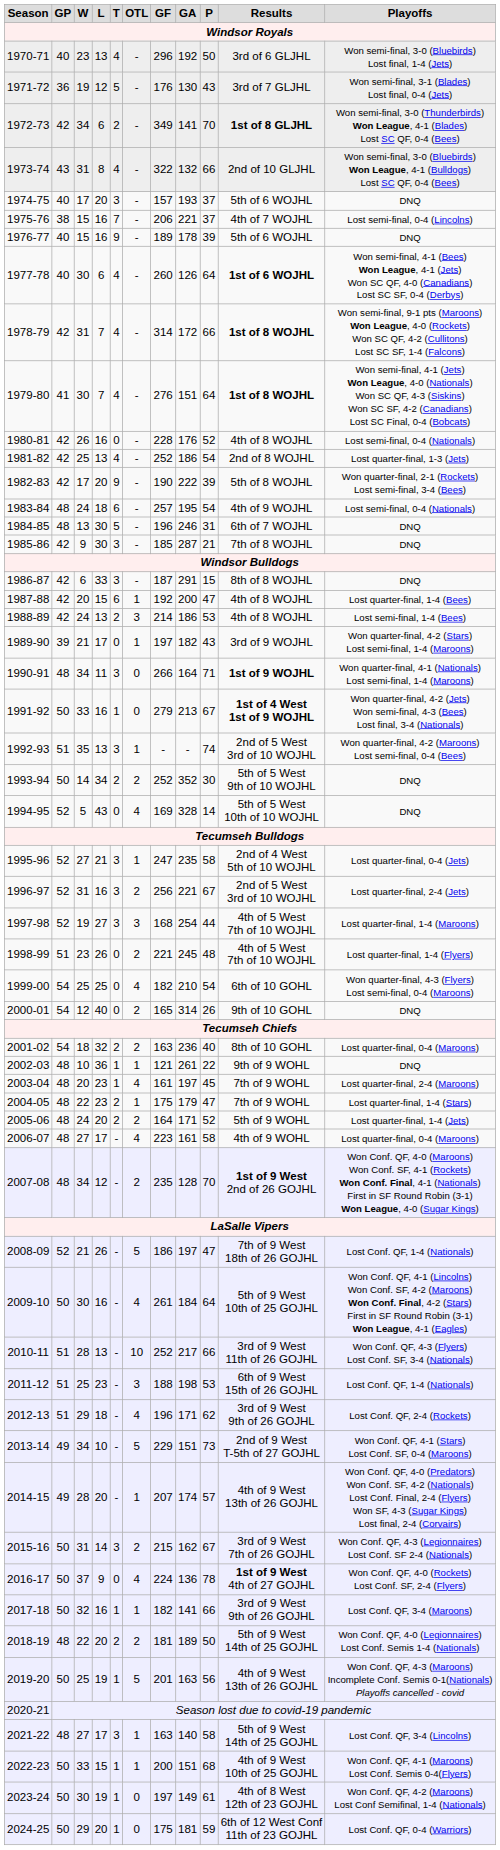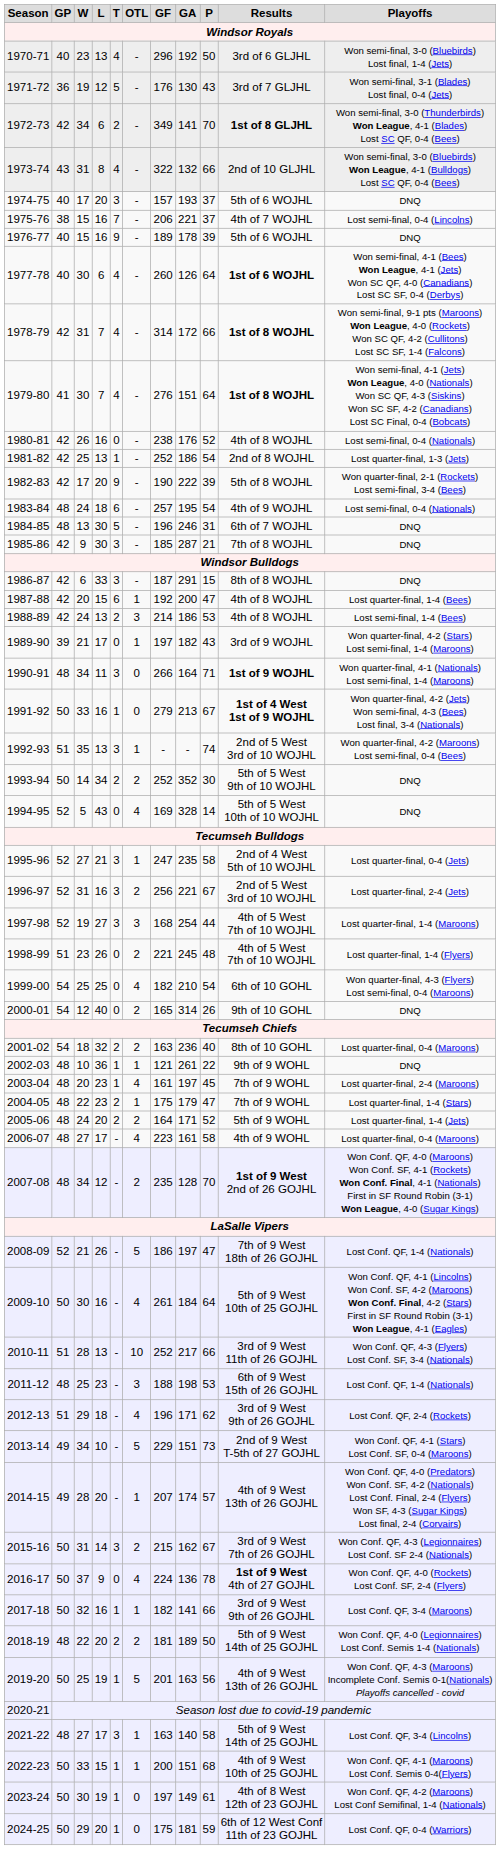 <table class="wikitable">
 <tr align="center"  bgcolor="#dddddd">
 <td><strong>Season</strong></td>
 <td><strong>GP</strong></td>
 <td><strong>W</strong></td>
 <td><strong>L</strong></td>
 <td><strong>T</strong></td>
 <td><strong>OTL</strong></td>
 <td><strong>GF</strong></td>
 <td><strong>GA</strong></td>
 <td><strong>P</strong></td>
 <td><strong>Results</strong></td>
 <td><strong>Playoffs</strong></td>
 </tr>
 <tr align="center" bgcolor="#ffeeee">
 <td colspan="11"><strong><em>Windsor Royals</em></strong></td>
 </tr>
 <tr align="center" bgcolor="#eeeeee">
 <td>1970-71</td>
 <td>40</td>
 <td>23</td>
 <td>13</td>
 <td>4</td>
 <td>-</td>
 <td>296</td>
 <td>192</td>
 <td>50</td>
 <td>3rd of 6 GLJHL</td>
 <td><small>Won semi-final, 3-0 (<a href='#'>Bluebirds</a>)<br>Lost final, 1-4 (<a href='#'>Jets</a>)</small></td>
 </tr>
 <tr align="center" bgcolor="#eeeeee">
 <td>1971-72</td>
 <td>36</td>
 <td>19</td>
 <td>12</td>
 <td>5</td>
 <td>-</td>
 <td>176</td>
 <td>130</td>
 <td>43</td>
 <td>3rd of 7 GLJHL</td>
 <td><small>Won semi-final, 3-1 (<a href='#'>Blades</a>)<br>Lost final, 0-4 (<a href='#'>Jets</a>)</small></td>
 </tr>
 <tr align="center" bgcolor="#eeeeee">
 <td>1972-73</td>
 <td>42</td>
 <td>34</td>
 <td>6</td>
 <td>2</td>
 <td>-</td>
 <td>349</td>
 <td>141</td>
 <td>70</td>
 <td><strong>1st of 8 GLJHL</strong></td>
 <td><small>Won semi-final, 3-0 (<a href='#'>Thunderbirds</a>)<br><strong>Won League</strong>, 4-1 (<a href='#'>Blades</a>)<br>Lost <a href='#'>SC</a> QF, 0-4 (<a href='#'>Bees</a>)</small></td>
 </tr>
 <tr align="center" bgcolor="#eeeeee">
 <td>1973-74</td>
 <td>43</td>
 <td>31</td>
 <td>8</td>
 <td>4</td>
 <td>-</td>
 <td>322</td>
 <td>132</td>
 <td>66</td>
 <td>2nd of 10 GLJHL</td>
 <td><small>Won semi-final, 3-0 (<a href='#'>Bluebirds</a>)<br><strong>Won League</strong>, 4-1 (<a href='#'>Bulldogs</a>)<br>Lost <a href='#'>SC</a> QF, 0-4 (<a href='#'>Bees</a>)</small></td>
 </tr>
 <tr align="center">
 <td>1974-75</td>
 <td>40</td>
 <td>17</td>
 <td>20</td>
 <td>3</td>
 <td>-</td>
 <td>157</td>
 <td>193</td>
 <td>37</td>
 <td>5th of 6 WOJHL</td>
 <td><small>DNQ</small></td>
 </tr>
 <tr align="center">
 <td>1975-76</td>
 <td>38</td>
 <td>15</td>
 <td>16</td>
 <td>7</td>
 <td>-</td>
 <td>206</td>
 <td>221</td>
 <td>37</td>
 <td>4th of 7 WOJHL</td>
 <td><small>Lost semi-final, 0-4 (<a href='#'>Lincolns</a>)</small></td>
 </tr>
 <tr align="center">
 <td>1976-77</td>
 <td>40</td>
 <td>15</td>
 <td>16</td>
 <td>9</td>
 <td>-</td>
 <td>189</td>
 <td>178</td>
 <td>39</td>
 <td>5th of 6 WOJHL</td>
 <td><small>DNQ</small></td>
 </tr>
 <tr align="center">
 <td>1977-78</td>
 <td>40</td>
 <td>30</td>
 <td>6</td>
 <td>4</td>
 <td>-</td>
 <td>260</td>
 <td>126</td>
 <td>64</td>
 <td><strong>1st of 6 WOJHL</strong></td>
 <td><small>Won semi-final, 4-1 (<a href='#'>Bees</a>)<br><strong>Won League</strong>, 4-1 (<a href='#'>Jets</a>)<br>Won SC QF, 4-0 (<a href='#'>Canadians</a>)<br>Lost SC SF, 0-4 (<a href='#'>Derbys</a>)</small></td>
 </tr>
 <tr align="center">
 <td>1978-79</td>
 <td>42</td>
 <td>31</td>
 <td>7</td>
 <td>4</td>
 <td>-</td>
 <td>314</td>
 <td>172</td>
 <td>66</td>
 <td><strong>1st of 8 WOJHL</strong></td>
 <td><small>Won semi-final, 9-1 pts (<a href='#'>Maroons</a>)<br><strong>Won League</strong>, 4-0 (<a href='#'>Rockets</a>)<br>Won SC QF, 4-2 (<a href='#'>Cullitons</a>)<br>Lost SC SF, 1-4 (<a href='#'>Falcons</a>)</small></td>
 </tr>
 <tr align="center">
 <td>1979-80</td>
 <td>41</td>
 <td>30</td>
 <td>7</td>
 <td>4</td>
 <td>-</td>
 <td>276</td>
 <td>151</td>
 <td>64</td>
 <td><strong>1st of 8 WOJHL</strong></td>
 <td><small>Won semi-final, 4-1 (<a href='#'>Jets</a>)<br><strong>Won League</strong>, 4-0 (<a href='#'>Nationals</a>)<br>Won SC QF, 4-3 (<a href='#'>Siskins</a>)<br>Won SC SF, 4-2 (<a href='#'>Canadians</a>)<br>Lost SC Final, 0-4 (<a href='#'>Bobcats</a>)</small></td>
 </tr>
 <tr align="center">
 <td>1980-81</td>
 <td>42</td>
 <td>26</td>
 <td>16</td>
 <td>0</td>
 <td>-</td>
-<td>228</td>
+<td>238</td>
 <td>176</td>
 <td>52</td>
 <td>4th of 8 WOJHL</td>
 <td><small>Lost semi-final, 0-4 (<a href='#'>Nationals</a>)</small></td>
 </tr>
 <tr align="center">
 <td>1981-82</td>
 <td>42</td>
 <td>25</td>
 <td>13</td>
-<td>4</td>
+<td>1</td>
 <td>-</td>
 <td>252</td>
 <td>186</td>
 <td>54</td>
 <td>2nd of 8 WOJHL</td>
 <td><small>Lost quarter-final, 1-3 (<a href='#'>Jets</a>)</small></td>
 </tr>
 <tr align="center">
 <td>1982-83</td>
 <td>42</td>
 <td>17</td>
 <td>20</td>
 <td>9</td>
 <td>-</td>
 <td>190</td>
 <td>222</td>
 <td>39</td>
 <td>5th of 8 WOJHL</td>
 <td><small>Won quarter-final, 2-1 (<a href='#'>Rockets</a>)<br>Lost semi-final, 3-4 (<a href='#'>Bees</a>)</small></td>
 </tr>
 <tr align="center">
 <td>1983-84</td>
 <td>48</td>
 <td>24</td>
 <td>18</td>
 <td>6</td>
 <td>-</td>
 <td>257</td>
 <td>195</td>
 <td>54</td>
 <td>4th of 9 WOJHL</td>
 <td><small>Lost semi-final, 0-4 (<a href='#'>Nationals</a>)</small></td>
 </tr>
 <tr align="center">
 <td>1984-85</td>
 <td>48</td>
 <td>13</td>
 <td>30</td>
 <td>5</td>
 <td>-</td>
 <td>196</td>
 <td>246</td>
 <td>31</td>
 <td>6th of 7 WOJHL</td>
 <td><small>DNQ</small></td>
 </tr>
 <tr align="center">
 <td>1985-86</td>
 <td>42</td>
 <td>9</td>
 <td>30</td>
 <td>3</td>
 <td>-</td>
 <td>185</td>
 <td>287</td>
 <td>21</td>
 <td>7th of 8 WOJHL</td>
 <td><small>DNQ</small></td>
 </tr>
 <tr align="center" bgcolor="#ffeeee">
 <td colspan="11"><strong><em>Windsor Bulldogs</em></strong></td>
 </tr>
 <tr align="center">
 <td>1986-87</td>
 <td>42</td>
 <td>6</td>
 <td>33</td>
 <td>3</td>
 <td>-</td>
 <td>187</td>
 <td>291</td>
 <td>15</td>
 <td>8th of 8 WOJHL</td>
 <td><small>DNQ</small></td>
 </tr>
 <tr align="center">
 <td>1987-88</td>
 <td>42</td>
 <td>20</td>
 <td>15</td>
 <td>6</td>
 <td>1</td>
 <td>192</td>
 <td>200</td>
 <td>47</td>
 <td>4th of 8 WOJHL</td>
 <td><small>Lost quarter-final, 1-4 (<a href='#'>Bees</a>)</small></td>
 </tr>
 <tr align="center">
 <td>1988-89</td>
 <td>42</td>
 <td>24</td>
 <td>13</td>
 <td>2</td>
 <td>3</td>
 <td>214</td>
 <td>186</td>
 <td>53</td>
 <td>4th of 8 WOJHL</td>
 <td><small>Lost semi-final, 1-4 (<a href='#'>Bees</a>)</small></td>
 </tr>
 <tr align="center">
 <td>1989-90</td>
 <td>39</td>
 <td>21</td>
 <td>17</td>
 <td>0</td>
 <td>1</td>
 <td>197</td>
 <td>182</td>
 <td>43</td>
 <td>3rd of 9 WOJHL</td>
 <td><small>Won quarter-final, 4-2 (<a href='#'>Stars</a>)<br>Lost semi-final, 1-4 (<a href='#'>Maroons</a>)</small></td>
 </tr>
 <tr align="center">
 <td>1990-91</td>
 <td>48</td>
 <td>34</td>
 <td>11</td>
 <td>3</td>
 <td>0</td>
 <td>266</td>
 <td>164</td>
 <td>71</td>
 <td><strong>1st of 9 WOJHL</strong></td>
 <td><small>Won quarter-final, 4-1 (<a href='#'>Nationals</a>)<br>Lost semi-final, 1-4 (<a href='#'>Maroons</a>)</small></td>
 </tr>
 <tr align="center">
 <td>1991-92</td>
 <td>50</td>
 <td>33</td>
 <td>16</td>
 <td>1</td>
 <td>0</td>
 <td>279</td>
 <td>213</td>
 <td>67</td>
 <td><strong>1st of 4 West</strong><br><strong>1st of 9 WOJHL</strong></td>
 <td><small>Won quarter-final, 4-2 (<a href='#'>Jets</a>)<br>Won semi-final, 4-3 (<a href='#'>Bees</a>)<br>Lost final, 3-4 (<a href='#'>Nationals</a>)</small></td>
 </tr>
 <tr align="center">
 <td>1992-93</td>
 <td>51</td>
 <td>35</td>
 <td>13</td>
 <td>3</td>
 <td>1</td>
 <td>-</td>
 <td>-</td>
 <td>74</td>
 <td>2nd of 5 West<br>3rd of 10 WOJHL</td>
 <td><small>Won quarter-final, 4-2 (<a href='#'>Maroons</a>)<br>Lost semi-final, 0-4 (<a href='#'>Bees</a>)</small></td>
 </tr>
 <tr align="center">
 <td>1993-94</td>
 <td>50</td>
 <td>14</td>
 <td>34</td>
 <td>2</td>
 <td>2</td>
 <td>252</td>
 <td>352</td>
 <td>30</td>
 <td>5th of 5 West<br>9th of 10 WOJHL</td>
 <td><small>DNQ</small></td>
 </tr>
 <tr align="center">
 <td>1994-95</td>
 <td>52</td>
 <td>5</td>
 <td>43</td>
 <td>0</td>
 <td>4</td>
 <td>169</td>
 <td>328</td>
 <td>14</td>
 <td>5th of 5 West<br>10th of 10 WOJHL</td>
 <td><small>DNQ</small></td>
 </tr>
 <tr align="center" bgcolor="#ffeeee">
 <td colspan="11"><strong><em>Tecumseh Bulldogs</em></strong></td>
 </tr>
 <tr align="center">
 <td>1995-96</td>
 <td>52</td>
 <td>27</td>
 <td>21</td>
 <td>3</td>
 <td>1</td>
 <td>247</td>
 <td>235</td>
 <td>58</td>
 <td>2nd of 4 West<br>5th of 10 WOJHL</td>
 <td><small>Lost quarter-final, 0-4 (<a href='#'>Jets</a>)</small></td>
 </tr>
 <tr align="center">
 <td>1996-97</td>
 <td>52</td>
 <td>31</td>
 <td>16</td>
 <td>3</td>
 <td>2</td>
 <td>256</td>
 <td>221</td>
 <td>67</td>
 <td>2nd of 5 West<br>3rd of 10 WOJHL</td>
 <td><small>Lost quarter-final, 2-4 (<a href='#'>Jets</a>)</small></td>
 </tr>
 <tr align="center">
 <td>1997-98</td>
 <td>52</td>
 <td>19</td>
 <td>27</td>
 <td>3</td>
 <td>3</td>
 <td>168</td>
 <td>254</td>
 <td>44</td>
 <td>4th of 5 West<br>7th of 10 WOJHL</td>
 <td><small>Lost quarter-final, 1-4 (<a href='#'>Maroons</a>)</small></td>
 </tr>
 <tr align="center">
 <td>1998-99</td>
 <td>51</td>
 <td>23</td>
 <td>26</td>
 <td>0</td>
 <td>2</td>
 <td>221</td>
 <td>245</td>
 <td>48</td>
 <td>4th of 5 West<br>7th of 10 WOJHL</td>
 <td><small>Lost quarter-final, 1-4 (<a href='#'>Flyers</a>)</small></td>
 </tr>
 <tr align="center">
 <td>1999-00</td>
 <td>54</td>
 <td>25</td>
 <td>25</td>
 <td>0</td>
 <td>4</td>
 <td>182</td>
 <td>210</td>
 <td>54</td>
 <td>6th of 10 GOHL</td>
 <td><small>Won quarter-final, 4-3 (<a href='#'>Flyers</a>)<br>Lost semi-final, 0-4 (<a href='#'>Maroons</a>)</small></td>
 </tr>
 <tr align="center">
 <td>2000-01</td>
 <td>54</td>
 <td>12</td>
 <td>40</td>
 <td>0</td>
 <td>2</td>
 <td>165</td>
 <td>314</td>
 <td>26</td>
 <td>9th of 10 GOHL</td>
 <td><small>DNQ</small></td>
 </tr>
 <tr align="center" bgcolor="#ffeeee">
 <td colspan="11"><strong><em>Tecumseh Chiefs</em></strong></td>
 </tr>
 <tr align="center">
 <td>2001-02</td>
 <td>54</td>
 <td>18</td>
 <td>32</td>
 <td>2</td>
 <td>2</td>
 <td>163</td>
 <td>236</td>
 <td>40</td>
 <td>8th of 10 GOHL</td>
 <td><small>Lost quarter-final, 0-4 (<a href='#'>Maroons</a>)</small></td>
 </tr>
 <tr align="center">
 <td>2002-03</td>
 <td>48</td>
 <td>10</td>
 <td>36</td>
 <td>1</td>
 <td>1</td>
 <td>121</td>
 <td>261</td>
 <td>22</td>
 <td>9th of 9 WOHL</td>
 <td><small>DNQ</small></td>
 </tr>
 <tr align="center">
 <td>2003-04</td>
 <td>48</td>
 <td>20</td>
 <td>23</td>
 <td>1</td>
 <td>4</td>
 <td>161</td>
 <td>197</td>
 <td>45</td>
 <td>7th of 9 WOHL</td>
 <td><small>Lost quarter-final, 2-4 (<a href='#'>Maroons</a>)</small></td>
 </tr>
 <tr align="center">
 <td>2004-05</td>
 <td>48</td>
 <td>22</td>
 <td>23</td>
 <td>2</td>
 <td>1</td>
 <td>175</td>
 <td>179</td>
 <td>47</td>
 <td>7th of 9 WOHL</td>
 <td><small>Lost quarter-final, 1-4 (<a href='#'>Stars</a>)</small></td>
 </tr>
 <tr align="center">
 <td>2005-06</td>
 <td>48</td>
 <td>24</td>
 <td>20</td>
 <td>2</td>
 <td>2</td>
 <td>164</td>
 <td>171</td>
 <td>52</td>
 <td>5th of 9 WOHL</td>
 <td><small>Lost quarter-final, 1-4 (<a href='#'>Jets</a>)</small></td>
 </tr>
 <tr align="center">
 <td>2006-07</td>
 <td>48</td>
 <td>27</td>
 <td>17</td>
 <td>-</td>
 <td>4</td>
 <td>223</td>
 <td>161</td>
 <td>58</td>
 <td>4th of 9 WOHL</td>
 <td><small>Lost quarter-final, 0-4 (<a href='#'>Maroons</a>)</small></td>
 </tr>
 <tr align="center" bgcolor="#eeeeff">
 <td>2007-08</td>
 <td>48</td>
 <td>34</td>
 <td>12</td>
 <td>-</td>
 <td>2</td>
 <td>235</td>
 <td>128</td>
 <td>70</td>
 <td><strong>1st of 9 West</strong><br>2nd of 26 GOJHL</td>
 <td><small>Won Conf. QF, 4-0 (<a href='#'>Maroons</a>)<br>Won Conf. SF, 4-1 (<a href='#'>Rockets</a>)<br><strong>Won Conf. Final</strong>, 4-1 (<a href='#'>Nationals</a>)<br>First in SF Round Robin (3-1)<br><strong>Won League</strong>, 4-0 (<a href='#'>Sugar Kings</a>)</small></td>
 </tr>
 <tr align="center" bgcolor="#ffeeee">
 <td colspan="11"><strong><em>LaSalle Vipers</em></strong></td>
 </tr>
 <tr align="center" bgcolor="#eeeeff">
 <td>2008-09</td>
 <td>52</td>
 <td>21</td>
 <td>26</td>
 <td>-</td>
 <td>5</td>
 <td>186</td>
 <td>197</td>
 <td>47</td>
 <td>7th of 9 West<br>18th of 26 GOJHL</td>
 <td><small>Lost Conf. QF, 1-4 (<a href='#'>Nationals</a>)</small></td>
 </tr>
 <tr align="center" bgcolor="#eeeeff">
 <td>2009-10</td>
 <td>50</td>
 <td>30</td>
 <td>16</td>
 <td>-</td>
 <td>4</td>
 <td>261</td>
 <td>184</td>
 <td>64</td>
 <td>5th of 9 West<br>10th of 25 GOJHL</td>
 <td><small>Won Conf. QF, 4-1 (<a href='#'>Lincolns</a>)<br>Won Conf. SF, 4-2 (<a href='#'>Maroons</a>)<br><strong>Won Conf. Final</strong>, 4-2 (<a href='#'>Stars</a>)<br>First in SF Round Robin (3-1)<br><strong>Won League</strong>, 4-1 (<a href='#'>Eagles</a>)</small></td>
 </tr>
 <tr align="center" bgcolor="#eeeeff">
 <td>2010-11</td>
 <td>51</td>
 <td>28</td>
 <td>13</td>
 <td>-</td>
 <td>10</td>
 <td>252</td>
 <td>217</td>
 <td>66</td>
 <td>3rd of 9 West<br>11th of 26 GOJHL</td>
 <td><small>Won Conf. QF, 4-3 (<a href='#'>Flyers</a>)<br>Lost Conf. SF, 3-4 (<a href='#'>Nationals</a>)</small></td>
 </tr>
 <tr align="center" bgcolor="#eeeeff">
 <td>2011-12</td>
-<td>51</td>
+<td>48</td>
 <td>25</td>
 <td>23</td>
 <td>-</td>
 <td>3</td>
 <td>188</td>
 <td>198</td>
 <td>53</td>
 <td>6th of 9 West<br>15th of 26 GOJHL</td>
 <td><small>Lost Conf. QF, 1-4 (<a href='#'>Nationals</a>)</small></td>
 </tr>
 <tr align="center" bgcolor="#eeeeff">
 <td>2012-13</td>
 <td>51</td>
 <td>29</td>
 <td>18</td>
 <td>-</td>
 <td>4</td>
 <td>196</td>
 <td>171</td>
 <td>62</td>
 <td>3rd of 9 West<br>9th of 26 GOJHL</td>
 <td><small>Lost Conf. QF, 2-4 (<a href='#'>Rockets</a>)</small></td>
 </tr>
 <tr align="center" bgcolor="#eeeeff">
 <td>2013-14</td>
 <td>49</td>
 <td>34</td>
 <td>10</td>
 <td>-</td>
 <td>5</td>
 <td>229</td>
 <td>151</td>
 <td>73</td>
 <td>2nd of 9 West<br>T-5th of 27 GOJHL</td>
 <td><small>Won Conf. QF, 4-1 (<a href='#'>Stars</a>)<br>Lost Conf. SF, 0-4 (<a href='#'>Maroons</a>)</small></td>
 </tr>
 <tr align="center" bgcolor="#eeeeff">
 <td>2014-15</td>
 <td>49</td>
 <td>28</td>
 <td>20</td>
 <td>-</td>
 <td>1</td>
 <td>207</td>
 <td>174</td>
 <td>57</td>
 <td>4th of 9 West<br>13th of 26 GOJHL</td>
 <td><small>Won Conf. QF, 4-0 (<a href='#'>Predators</a>)<br>Won Conf. SF, 4-2 (<a href='#'>Nationals</a>)<br>Lost Conf. Final, 2-4 (<a href='#'>Flyers</a>)<br>Won SF, 4-3 (<a href='#'>Sugar Kings</a>)<br>Lost final, 2-4 (<a href='#'>Corvairs</a>)</small></td>
 </tr>
 <tr align="center" bgcolor="#eeeeff">
 <td>2015-16</td>
 <td>50</td>
 <td>31</td>
 <td>14</td>
 <td>3</td>
 <td>2</td>
 <td>215</td>
 <td>162</td>
 <td>67</td>
 <td>3rd of 9 West<br>7th of 26 GOJHL</td>
 <td><small>Won Conf. QF, 4-3 (<a href='#'>Legionnaires</a>)<br> Lost Conf. SF 2-4 (<a href='#'>Nationals</a>)</small></td>
 </tr>
 <tr align="center" bgcolor="#eeeeff">
 <td>2016-17</td>
 <td>50</td>
 <td>37</td>
 <td>9</td>
 <td>0</td>
 <td>4</td>
 <td>224</td>
 <td>136</td>
 <td>78</td>
 <td><strong>1st of 9 West</strong><br>4th of 27 GOJHL</td>
 <td><small>Won Conf. QF, 4-0 (<a href='#'>Rockets</a>)<br>Lost Conf. SF, 2-4 (<a href='#'>Flyers</a>)</small></td>
 </tr>
 <tr align="center" bgcolor="#eeeeff">
 <td>2017-18</td>
 <td>50</td>
 <td>32</td>
 <td>16</td>
 <td>1</td>
 <td>1</td>
 <td>182</td>
 <td>141</td>
 <td>66</td>
 <td>3rd of 9 West<br>9th of 26 GOJHL</td>
 <td><small>Lost Conf. QF, 3-4 (<a href='#'>Maroons</a>)</small></td>
 </tr>
 <tr align="center" bgcolor="#eeeeff">
 <td>2018-19</td>
 <td>48</td>
 <td>22</td>
 <td>20</td>
 <td>2</td>
 <td>2</td>
 <td>181</td>
 <td>189</td>
 <td>50</td>
 <td>5th of 9 West<br>14th of 25 GOJHL</td>
 <td><small>Won Conf. QF, 4-0 (<a href='#'>Legionnaires</a>)<br>Lost Conf. Semis 1-4 (<a href='#'>Nationals</a>)</small></td>
 </tr>
 <tr align="center" bgcolor="#eeeeff">
 <td>2019-20</td>
 <td>50</td>
 <td>25</td>
 <td>19</td>
 <td>1</td>
 <td>5</td>
 <td>201</td>
 <td>163</td>
 <td>56</td>
 <td>4th of 9 West<br>13th of 26 GOJHL</td>
 <td><small>Won Conf. QF, 4-3 (<a href='#'>Maroons</a>)<br>Incomplete Conf. Semis 0-1(<a href='#'>Nationals</a>)<br><em>Playoffs cancelled - covid</em></small></td>
 </tr>
 <tr align="center" bgcolor="#eeeeff">
 <td>2020-21</td>
 <td colspan=10><em>Season lost due to covid-19 pandemic</em></td>
 </tr>
 <tr align="center" bgcolor="#eeeeff">
 <td>2021-22</td>
 <td>48</td>
 <td>27</td>
 <td>17</td>
 <td>3</td>
 <td>1</td>
 <td>163</td>
 <td>140</td>
 <td>58</td>
 <td>5th of 9 West<br>14th of 25 GOJHL</td>
 <td><small>Lost Conf. QF, 3-4 (<a href='#'>Lincolns</a>)</small></td>
 </tr>
 <tr align="center" bgcolor="#eeeeff">
 <td>2022-23</td>
 <td>50</td>
 <td>33</td>
 <td>15</td>
 <td>1</td>
 <td>1</td>
 <td>200</td>
 <td>151</td>
 <td>68</td>
 <td>4th of 9 West<br>10th of 25 GOJHL</td>
 <td><small>Won Conf. QF, 4-1 (<a href='#'>Maroons</a>)<br>Lost Conf. Semis 0-4(<a href='#'>Flyers</a>)</small></td>
 </tr>
 <tr align="center" bgcolor="#eeeeff">
 <td>2023-24</td>
 <td>50</td>
 <td>30</td>
 <td>19</td>
 <td>1</td>
 <td>0</td>
 <td>197</td>
 <td>149</td>
 <td>61</td>
 <td>4th of 8 West<br>12th of 23 GOJHL</td>
 <td><small>Won Conf. QF, 4-2 (<a href='#'>Maroons</a>)<br>Lost Conf Semifinal, 1-4 (<a href='#'>Nationals</a>)</small></td>
 </tr>
 <tr align="center" bgcolor="#eeeeff">
 <td>2024-25</td>
 <td>50</td>
 <td>29</td>
 <td>20</td>
 <td>1</td>
 <td>0</td>
 <td>175</td>
 <td>181</td>
 <td>59</td>
 <td>6th of 12 West Conf<br>11th of 23 GOJHL</td>
 <td><small>Lost Conf. QF, 0-4 (<a href='#'>Warriors</a>)</small></td>
 </tr>
 </table>
